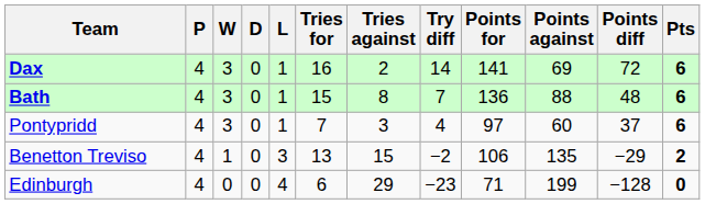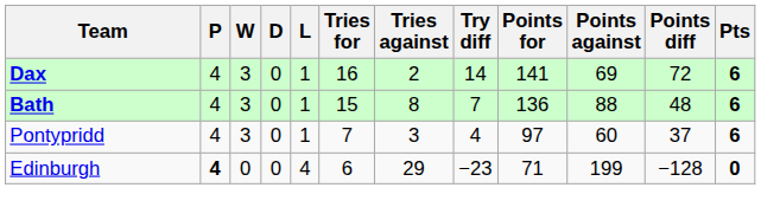 <table class="wikitable" style="text-align: center;">
 <tr>
 <th width="200">Team</th>
 <th width="20">P</th>
 <th width="20">W</th>
 <th width="20">D</th>
 <th width="20">L</th>
 <th width="20">Tries for</th>
 <th width="20">Tries against</th>
 <th width="30">Try diff</th>
 <th width="20">Points for</th>
 <th width="20">Points against</th>
 <th width="25">Points diff</th>
 <th width="20">Pts</th>
 </tr>
 <tr bgcolor="#ccffcc">
 <td align="left"> <strong><a href='#'>Dax</a></strong></td>
 <td>4</td>
 <td>3</td>
 <td>0</td>
 <td>1</td>
 <td>16</td>
 <td>2</td>
 <td>14</td>
 <td>141</td>
 <td>69</td>
 <td>72</td>
 <td><strong>6</strong></td>
 </tr>
 <tr bgcolor="#ccffcc">
 <td align="left"> <strong><a href='#'>Bath</a></strong></td>
 <td>4</td>
 <td>3</td>
 <td>0</td>
 <td>1</td>
 <td>15</td>
 <td>8</td>
 <td>7</td>
 <td>136</td>
 <td>88</td>
 <td>48</td>
 <td><strong>6</strong></td>
 </tr>
 <tr>
 <td align="left"> <a href='#'>Pontypridd</a></td>
 <td>4</td>
 <td>3</td>
 <td>0</td>
 <td>1</td>
 <td>7</td>
 <td>3</td>
 <td>4</td>
 <td>97</td>
 <td>60</td>
 <td>37</td>
 <td><strong>6</strong></td>
 </tr>
 <tr>
-<td align="left"> <a href='#'>Benetton Treviso</a></td>
-<td>4</td>
-<td>1</td>
-<td>0</td>
-<td>3</td>
-<td>13</td>
-<td>15</td>
-<td>−2</td>
-<td>106</td>
-<td>135</td>
-<td>−29</td>
-<td><strong>2</strong></td>
-</tr>
-<tr>
 <td align="left"> <a href='#'>Edinburgh</a></td>
-<td>4</td>
+<td><strong>4</strong></td>
 <td>0</td>
 <td>0</td>
 <td>4</td>
 <td>6</td>
 <td>29</td>
 <td>−23</td>
 <td>71</td>
 <td>199</td>
 <td>−128</td>
 <td><strong>0</strong></td>
 </tr>
 </table>
